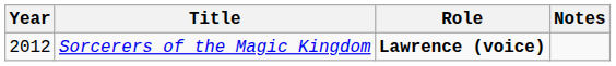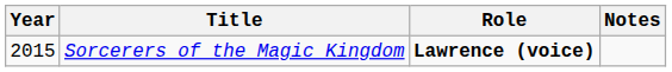 <table class="wikitable">
 <tr>
 <th>Year</th>
 <th>Title</th>
 <th>Role</th>
 <th>Notes</th>
 </tr>
 <tr>
-<td>2012</td>
+<td>2015</td>
 <td><em><a href='#'>Sorcerers of the Magic Kingdom</a></em></td>
 <td><strong>Lawrence (voice)</strong></td>
 <td></td>
 </tr>
 </table>
